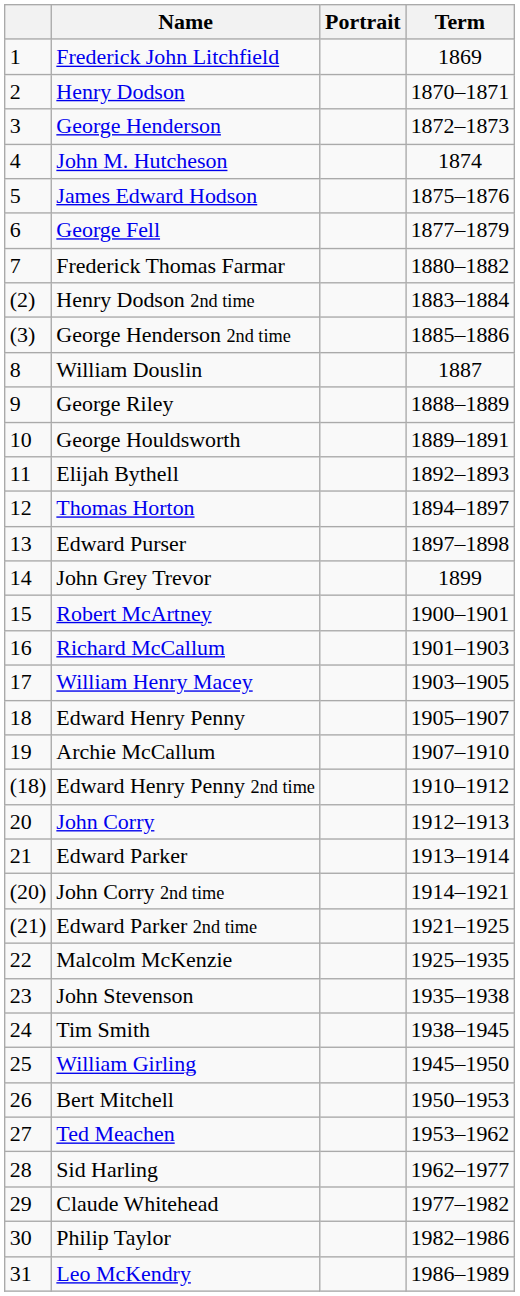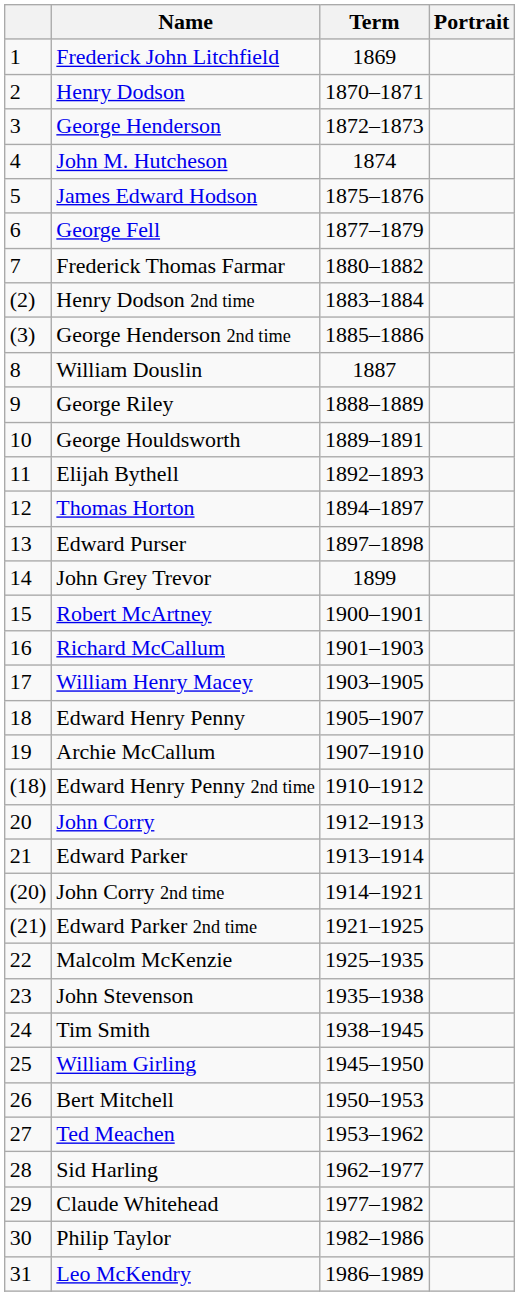 <table class="wikitable">
 <tr>
 <th></th>
 <th>Name</th>
+<th>Term</th>
 <th>Portrait</th>
-<th>Term</th>
 </tr>
 <tr>
 <td>1</td>
 <td><a href='#'>Frederick John Litchfield</a></td>
+<td align=center>1869</td>
 <td></td>
-<td align=center>1869</td>
 </tr>
 <tr>
 <td>2</td>
 <td><a href='#'>Henry Dodson</a></td>
+<td align=center>1870–1871</td>
 <td></td>
-<td align=center>1870–1871</td>
 </tr>
 <tr>
 <td>3</td>
 <td><a href='#'>George Henderson</a></td>
+<td align=center>1872–1873</td>
 <td></td>
-<td align=center>1872–1873</td>
 </tr>
 <tr>
 <td>4</td>
 <td><a href='#'>John M. Hutcheson</a></td>
+<td align=center>1874</td>
 <td></td>
-<td align=center>1874</td>
 </tr>
 <tr>
 <td>5</td>
 <td><a href='#'>James Edward Hodson</a></td>
+<td align=center>1875–1876</td>
 <td></td>
-<td align=center>1875–1876</td>
 </tr>
 <tr>
 <td>6</td>
 <td><a href='#'>George Fell</a></td>
+<td align=center>1877–1879</td>
 <td></td>
-<td align=center>1877–1879</td>
 </tr>
 <tr>
 <td>7</td>
 <td>Frederick Thomas Farmar</td>
+<td align=center>1880–1882</td>
 <td></td>
-<td align=center>1880–1882</td>
 </tr>
 <tr>
 <td>(2)</td>
 <td>Henry Dodson <small>2nd time</small></td>
+<td align=center>1883–1884</td>
 <td></td>
-<td align=center>1883–1884</td>
 </tr>
 <tr>
 <td>(3)</td>
 <td>George Henderson <small>2nd time</small></td>
+<td align=center>1885–1886</td>
 <td></td>
-<td align=center>1885–1886</td>
 </tr>
 <tr>
 <td>8</td>
 <td>William Douslin</td>
+<td align=center>1887</td>
 <td></td>
-<td align=center>1887</td>
 </tr>
 <tr>
 <td>9</td>
 <td>George Riley</td>
+<td align=center>1888–1889</td>
 <td></td>
-<td align=center>1888–1889</td>
 </tr>
 <tr>
 <td>10</td>
 <td>George Houldsworth</td>
+<td align=center>1889–1891</td>
 <td></td>
-<td align=center>1889–1891</td>
 </tr>
 <tr>
 <td>11</td>
 <td>Elijah Bythell</td>
+<td align=center>1892–1893</td>
 <td></td>
-<td align=center>1892–1893</td>
 </tr>
 <tr>
 <td>12</td>
 <td><a href='#'>Thomas Horton</a></td>
+<td align=center>1894–1897</td>
 <td></td>
-<td align=center>1894–1897</td>
 </tr>
 <tr>
 <td>13</td>
 <td>Edward Purser</td>
+<td align=center>1897–1898</td>
 <td></td>
-<td align=center>1897–1898</td>
 </tr>
 <tr>
 <td>14</td>
 <td>John Grey Trevor</td>
+<td align=center>1899</td>
 <td></td>
-<td align=center>1899</td>
 </tr>
 <tr>
 <td>15</td>
 <td><a href='#'>Robert McArtney</a></td>
+<td align=center>1900–1901</td>
 <td></td>
-<td align=center>1900–1901</td>
 </tr>
 <tr>
 <td>16</td>
 <td><a href='#'>Richard McCallum</a></td>
+<td align=center>1901–1903</td>
 <td></td>
-<td align=center>1901–1903</td>
 </tr>
 <tr>
 <td>17</td>
 <td><a href='#'>William Henry Macey</a></td>
+<td align=center>1903–1905</td>
 <td></td>
-<td align=center>1903–1905</td>
 </tr>
 <tr>
 <td>18</td>
 <td>Edward Henry Penny</td>
+<td align=center>1905–1907</td>
 <td></td>
-<td align=center>1905–1907</td>
 </tr>
 <tr>
 <td>19</td>
 <td>Archie McCallum</td>
+<td align=center>1907–1910</td>
 <td></td>
-<td align=center>1907–1910</td>
 </tr>
 <tr>
 <td>(18)</td>
 <td>Edward Henry Penny <small>2nd time</small></td>
+<td align=center>1910–1912</td>
 <td></td>
-<td align=center>1910–1912</td>
 </tr>
 <tr>
 <td>20</td>
 <td><a href='#'>John Corry</a></td>
+<td align=center>1912–1913</td>
 <td></td>
-<td align=center>1912–1913</td>
 </tr>
 <tr>
 <td>21</td>
 <td>Edward Parker</td>
+<td align=center>1913–1914</td>
 <td></td>
-<td align=center>1913–1914</td>
 </tr>
 <tr>
 <td>(20)</td>
 <td>John Corry <small>2nd time</small></td>
+<td align=center>1914–1921</td>
 <td></td>
-<td align=center>1914–1921</td>
 </tr>
 <tr>
 <td>(21)</td>
 <td>Edward Parker <small>2nd time</small></td>
+<td align=center>1921–1925</td>
 <td></td>
-<td align=center>1921–1925</td>
 </tr>
 <tr>
 <td>22</td>
 <td>Malcolm McKenzie</td>
+<td align=center>1925–1935</td>
 <td></td>
-<td align=center>1925–1935</td>
 </tr>
 <tr>
 <td>23</td>
 <td>John Stevenson</td>
+<td align=center>1935–1938</td>
 <td></td>
-<td align=center>1935–1938</td>
 </tr>
 <tr>
 <td>24</td>
 <td>Tim Smith</td>
+<td align=center>1938–1945</td>
 <td></td>
-<td align=center>1938–1945</td>
 </tr>
 <tr>
 <td>25</td>
 <td><a href='#'>William Girling</a></td>
+<td align=center>1945–1950</td>
 <td></td>
-<td align=center>1945–1950</td>
 </tr>
 <tr>
 <td>26</td>
 <td>Bert Mitchell</td>
+<td align=center>1950–1953</td>
 <td></td>
-<td align=center>1950–1953</td>
 </tr>
 <tr>
 <td>27</td>
 <td><a href='#'>Ted Meachen</a></td>
+<td align=center>1953–1962</td>
 <td></td>
-<td align=center>1953–1962</td>
 </tr>
 <tr>
 <td>28</td>
 <td>Sid Harling</td>
+<td align=center>1962–1977</td>
 <td></td>
-<td align=center>1962–1977</td>
 </tr>
 <tr>
 <td>29</td>
 <td>Claude Whitehead</td>
+<td align=center>1977–1982</td>
 <td></td>
-<td align=center>1977–1982</td>
 </tr>
 <tr>
 <td>30</td>
 <td>Philip Taylor</td>
+<td align=center>1982–1986</td>
 <td></td>
-<td align=center>1982–1986</td>
 </tr>
 <tr>
 <td>31</td>
 <td><a href='#'>Leo McKendry</a></td>
+<td align=center>1986–1989</td>
 <td></td>
-<td align=center>1986–1989</td>
 </tr>
 </table>
